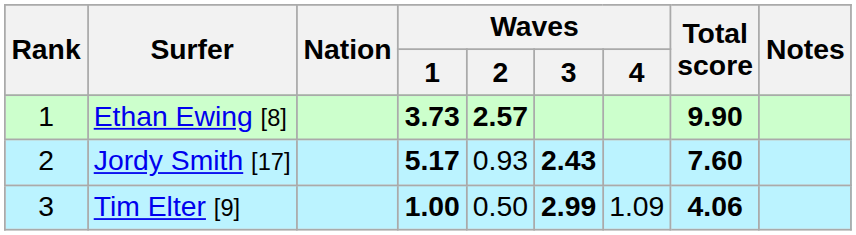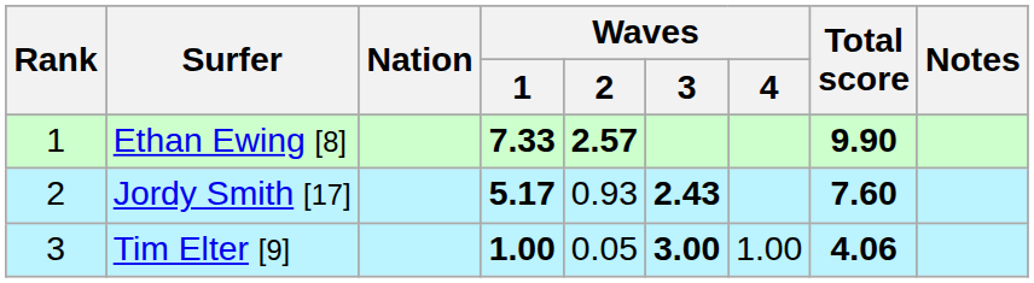 <table class="wikitable sortable" style="text-align:center">
 <tr>
 <th rowspan=2>Rank</th>
 <th rowspan=2>Surfer</th>
 <th rowspan=2>Nation</th>
 <th colspan=4>Waves</th>
 <th rowspan=2>Total<br>score</th>
 <th rowspan=2>Notes</th>
 </tr>
 <tr>
 <th>1</th>
 <th>2</th>
 <th>3</th>
 <th>4</th>
 </tr>
 <tr bgcolor=ccffcc>
 <td>1</td>
 <td align=left><a href='#'>Ethan Ewing</a> <small>[8]</small></td>
 <td align=left></td>
-<td><strong>3.73</strong></td>
+<td><strong>7.33</strong></td>
 <td><strong>2.57</strong></td>
 <td></td>
 <td></td>
 <td><strong>9.90</strong></td>
 <td></td>
 </tr>
 <tr bgcolor=bbf3ff>
 <td>2</td>
 <td align=left><a href='#'>Jordy Smith</a> <small>[17]</small></td>
 <td align=left></td>
 <td><strong>5.17</strong></td>
 <td>0.93</td>
 <td><strong>2.43</strong></td>
 <td></td>
 <td><strong>7.60</strong></td>
 <td></td>
 </tr>
 <tr bgcolor=bbf3ff>
 <td>3</td>
 <td align=left><a href='#'>Tim Elter</a> <small>[9]</small></td>
 <td align=left></td>
 <td><strong>1.00</strong></td>
-<td>0.50</td>
-<td><strong>2.99</strong></td>
-<td>1.09</td>
+<td>0.05</td>
+<td><strong>3.00</strong></td>
+<td>1.00</td>
 <td><strong>4.06</strong></td>
 <td></td>
 </tr>
 </table>
